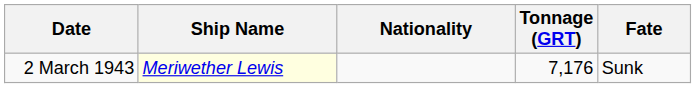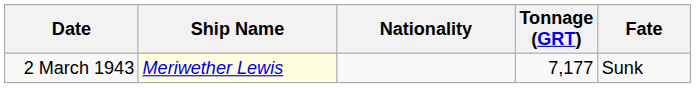 <table class="wikitable sortable">
 <tr>
 <th width="120px">Date</th>
 <th width="180px">Ship Name</th>
 <th width="160px">Nationality</th>
 <th width="25px">Tonnage<br>(<a href='#'>GRT</a>)</th>
 <th width="80px">Fate</th>
 </tr>
 <tr>
 <td align="right">2 March 1943</td>
 <td align="left" style="background: lightyellow;"><a href='#'><em>Meriwether Lewis</em></a></td>
 <td align="left"></td>
-<td align="right">7,176</td>
+<td align="right">7,177</td>
 <td align="left">Sunk</td>
 </tr>
 </table>
